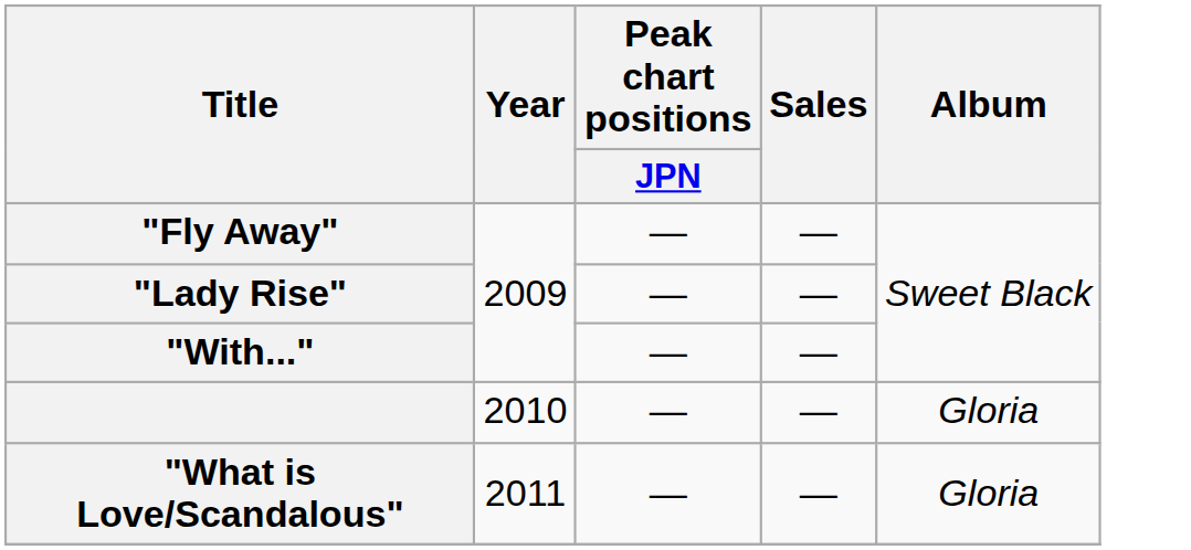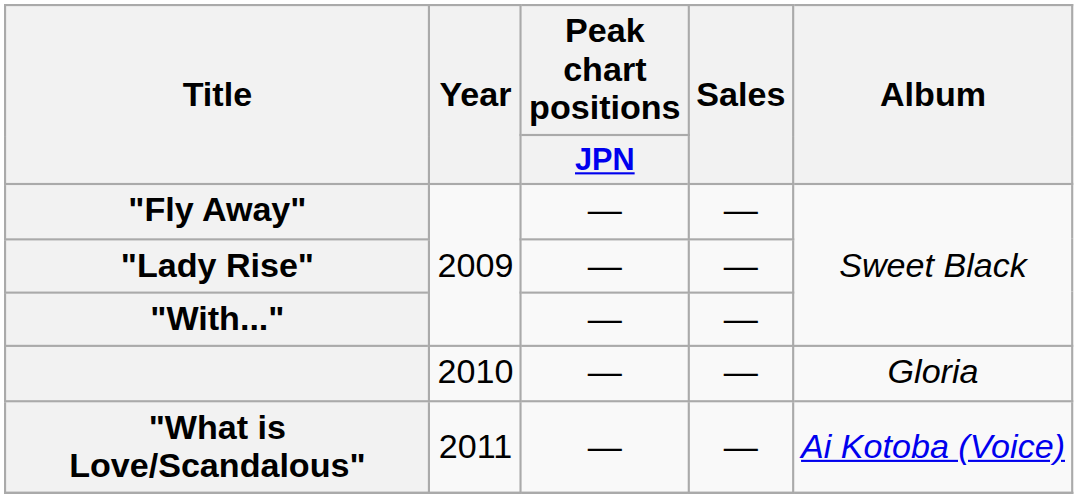 <table class="wikitable plainrowheaders" style="text-align:center;">
 <tr>
 <th scope="col" rowspan="2" style="width:12em;">Title</th>
 <th scope="col" rowspan="2">Year</th>
 <th scope="col" colspan="1">Peak chart positions</th>
 <th scope="col" rowspan="2">Sales</th>
 <th scope="col" rowspan="2">Album</th>
 </tr>
 <tr>
 <th scope="col" style="width:3em;font-size:90%;"><a href='#'>JPN</a></th>
 </tr>
 <tr>
 <th scope="row">"Fly Away"<br></th>
 <td rowspan="3">2009</td>
 <td>—</td>
 <td>—</td>
 <td rowspan="3"><em>Sweet Black</em></td>
 </tr>
 <tr>
 <th scope="row">"Lady Rise"<br></th>
 <td>—</td>
 <td>—</td>
 </tr>
 <tr>
 <th scope="row">"With..."<br></th>
 <td>—</td>
 <td>—</td>
 </tr>
 <tr>
 <th scope="row"></th>
 <td>2010</td>
 <td>—</td>
 <td>—</td>
 <td><em>Gloria</em></td>
 </tr>
 <tr>
 <th scope="row">"What is Love/Scandalous"</th>
 <td>2011</td>
 <td>—</td>
 <td>—</td>
-<td><em>Gloria</em></td>
+<td><em><a href='#'>Ai Kotoba (Voice)</a></em></td>
 </tr>
 <tr>
 </tr>
 </table>
